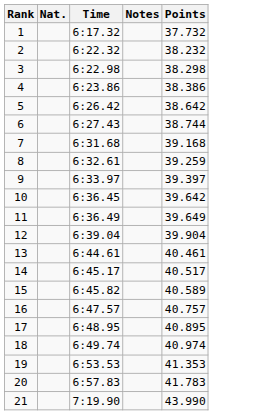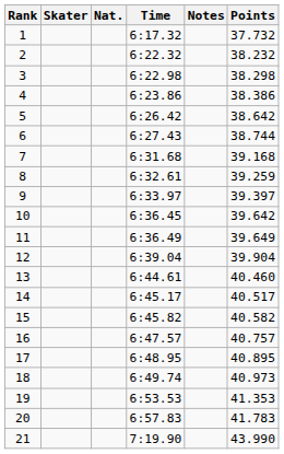 <table class="wikitable sortable" border="1" style="text-align:center">
 <tr>
 <th>Rank</th>
+<th>Skater</th>
 <th>Nat.</th>
 <th>Time</th>
 <th>Notes</th>
 <th>Points</th>
 </tr>
 <tr>
 <td>1</td>
+<td align=left></td>
 <td></td>
 <td>6:17.32</td>
 <td></td>
 <td>37.732</td>
 </tr>
 <tr>
 <td>2</td>
+<td align=left></td>
 <td></td>
 <td>6:22.32</td>
 <td></td>
 <td>38.232</td>
 </tr>
 <tr>
 <td>3</td>
+<td align=left></td>
 <td></td>
 <td>6:22.98</td>
 <td></td>
 <td>38.298</td>
 </tr>
 <tr>
 <td>4</td>
+<td align=left></td>
 <td></td>
 <td>6:23.86</td>
 <td></td>
 <td>38.386</td>
 </tr>
 <tr>
 <td>5</td>
+<td align=left></td>
 <td></td>
 <td>6:26.42</td>
 <td></td>
 <td>38.642</td>
 </tr>
 <tr>
 <td>6</td>
+<td align=left></td>
 <td></td>
 <td>6:27.43</td>
 <td></td>
 <td>38.744</td>
 </tr>
 <tr>
 <td>7</td>
+<td align=left></td>
 <td></td>
 <td>6:31.68</td>
 <td></td>
 <td>39.168</td>
 </tr>
 <tr>
 <td>8</td>
+<td align=left></td>
 <td></td>
 <td>6:32.61</td>
 <td></td>
 <td>39.259</td>
 </tr>
 <tr>
 <td>9</td>
+<td align=left></td>
 <td></td>
 <td>6:33.97</td>
 <td></td>
 <td>39.397</td>
 </tr>
 <tr>
 <td>10</td>
+<td align=left></td>
 <td></td>
 <td>6:36.45</td>
 <td></td>
 <td>39.642</td>
 </tr>
 <tr>
 <td>11</td>
+<td align=left></td>
 <td></td>
 <td>6:36.49</td>
 <td></td>
 <td>39.649</td>
 </tr>
 <tr>
 <td>12</td>
+<td align=left></td>
 <td></td>
 <td>6:39.04</td>
 <td></td>
 <td>39.904</td>
 </tr>
 <tr>
 <td>13</td>
+<td align=left></td>
 <td></td>
 <td>6:44.61</td>
 <td></td>
-<td>40.461</td>
+<td>40.460</td>
 </tr>
 <tr>
 <td>14</td>
+<td align=left></td>
 <td></td>
 <td>6:45.17</td>
 <td></td>
 <td>40.517</td>
 </tr>
 <tr>
 <td>15</td>
+<td align=left></td>
 <td></td>
 <td>6:45.82</td>
 <td></td>
-<td>40.589</td>
+<td>40.582</td>
 </tr>
 <tr>
 <td>16</td>
+<td align=left></td>
 <td></td>
 <td>6:47.57</td>
 <td></td>
 <td>40.757</td>
 </tr>
 <tr>
 <td>17</td>
+<td align=left></td>
 <td></td>
 <td>6:48.95</td>
 <td></td>
 <td>40.895</td>
 </tr>
 <tr>
 <td>18</td>
+<td align=left></td>
 <td></td>
 <td>6:49.74</td>
 <td></td>
-<td>40.974</td>
+<td>40.973</td>
 </tr>
 <tr>
 <td>19</td>
+<td align=left></td>
 <td></td>
 <td>6:53.53</td>
 <td></td>
 <td>41.353</td>
 </tr>
 <tr>
 <td>20</td>
+<td align=left></td>
 <td></td>
 <td>6:57.83</td>
 <td></td>
 <td>41.783</td>
 </tr>
 <tr>
 <td>21</td>
+<td align=left></td>
 <td></td>
 <td>7:19.90</td>
 <td></td>
 <td>43.990</td>
 </tr>
 </table>
